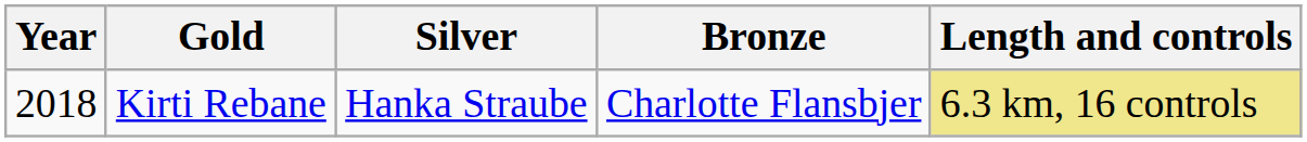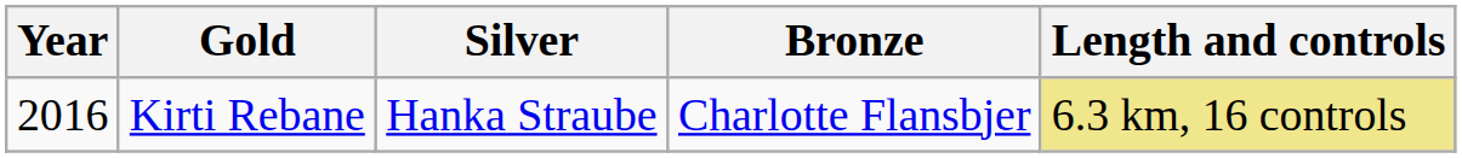 <table class="wikitable">
 <tr>
 <th>Year</th>
 <th>Gold</th>
 <th>Silver</th>
 <th>Bronze</th>
 <th>Length and controls</th>
 </tr>
 <tr>
-<td>2018</td>
+<td>2016</td>
 <td> <a href='#'>Kirti Rebane</a></td>
 <td> <a href='#'>Hanka Straube</a></td>
 <td> <a href='#'>Charlotte Flansbjer</a></td>
 <td style="background: khaki;">6.3 km, 16 controls</td>
 </tr>
 </table>
